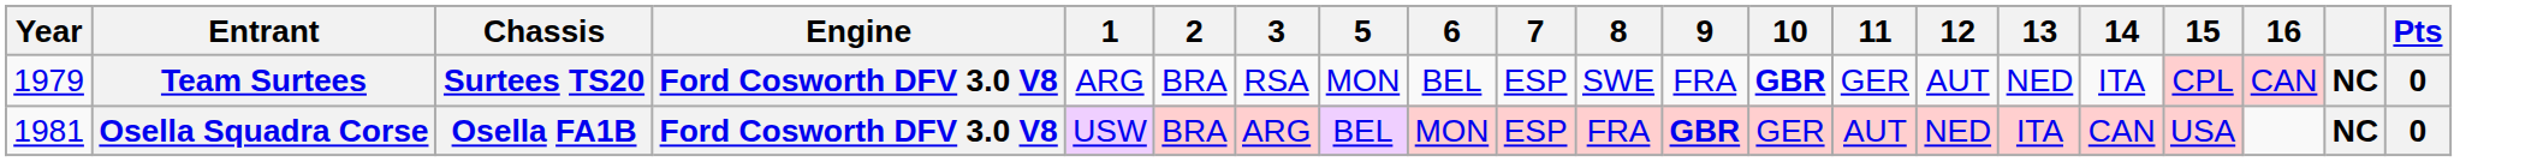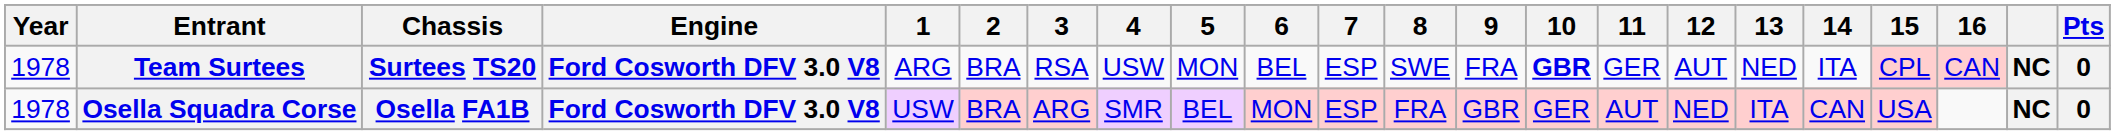 <table class="wikitable" style="text-align:center; font-size:85%">
 <tr>
 <th>Year</th>
 <th>Entrant</th>
 <th>Chassis</th>
 <th>Engine</th>
 <th>1</th>
 <th>2</th>
 <th>3</th>
+<th>4</th>
 <th>5</th>
 <th>6</th>
 <th>7</th>
 <th>8</th>
 <th>9</th>
 <th>10</th>
 <th>11</th>
 <th>12</th>
 <th>13</th>
 <th>14</th>
 <th>15</th>
 <th>16</th>
 <th></th>
 <th><a href='#'>Pts</a></th>
 </tr>
 <tr>
-<td><a href='#'>1979</a></td>
+<td><a href='#'>1978</a></td>
 <th nowrap><a href='#'>Team Surtees</a></th>
 <th nowrap><a href='#'>Surtees</a> <a href='#'>TS20</a></th>
 <th nowrap><a href='#'>Ford Cosworth DFV</a> 3.0 <a href='#'>V8</a></th>
 <td><a href='#'>ARG</a></td>
 <td><a href='#'>BRA</a></td>
 <td><a href='#'>RSA</a></td>
+<td><a href='#'>USW</a></td>
 <td><a href='#'>MON</a></td>
 <td><a href='#'>BEL</a></td>
 <td><a href='#'>ESP</a></td>
 <td><a href='#'>SWE</a></td>
 <td><a href='#'>FRA</a></td>
 <td><strong><a href='#'>GBR</a></strong></td>
 <td><a href='#'>GER</a></td>
 <td><a href='#'>AUT</a></td>
 <td><a href='#'>NED</a></td>
 <td><a href='#'>ITA</a></td>
 <td style="background:#FFCFCF;"><a href='#'>CPL</a><br></td>
 <td style="background:#FFCFCF;"><a href='#'>CAN</a><br></td>
 <th>NC</th>
 <th>0</th>
 </tr>
 <tr>
-<td><a href='#'>1981</a></td>
+<td><a href='#'>1978</a></td>
 <th nowrap><a href='#'>Osella Squadra Corse</a></th>
 <th nowrap><a href='#'>Osella</a> <a href='#'>FA1B</a></th>
 <th nowrap><a href='#'>Ford Cosworth DFV</a> 3.0 <a href='#'>V8</a></th>
 <td style="background:#EFCFFF;"><a href='#'>USW</a><br></td>
 <td style="background:#FFCFCF;"><a href='#'>BRA</a><br></td>
 <td style="background:#FFCFCF;"><a href='#'>ARG</a><br></td>
+<td style="background:#EFCFFF;"><a href='#'>SMR</a><br></td>
 <td style="background:#EFCFFF;"><a href='#'>BEL</a><br></td>
 <td style="background:#FFCFCF;"><a href='#'>MON</a><br></td>
 <td style="background:#FFCFCF;"><a href='#'>ESP</a><br></td>
 <td style="background:#FFCFCF;"><a href='#'>FRA</a><br></td>
-<td style="background:#FFCFCF;"><strong><a href='#'>GBR</a><br></strong></td>
+<td style="background:#FFCFCF;"><a href='#'>GBR</a><br></td>
 <td style="background:#FFCFCF;"><a href='#'>GER</a><br></td>
 <td style="background:#FFCFCF;"><a href='#'>AUT</a><br></td>
 <td style="background:#FFCFCF;"><a href='#'>NED</a><br></td>
 <td style="background:#FFCFCF;"><a href='#'>ITA</a><br></td>
 <td style="background:#FFCFCF;"><a href='#'>CAN</a><br></td>
 <td style="background:#FFCFCF;"><a href='#'>USA</a><br></td>
 <td></td>
 <th>NC</th>
 <th>0</th>
 </tr>
 </table>
